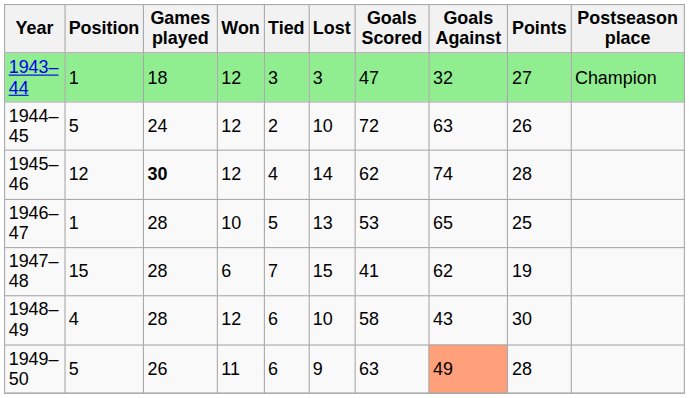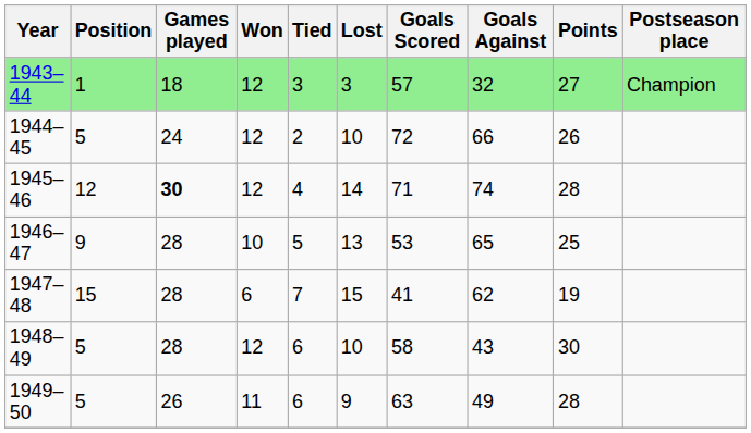 <table class="wikitable">
 <tr>
 <th>Year</th>
 <th>Position</th>
 <th>Games played</th>
 <th>Won</th>
 <th>Tied</th>
 <th>Lost</th>
 <th>Goals Scored</th>
 <th>Goals Against</th>
 <th>Points</th>
 <th>Postseason place</th>
 </tr>
 <tr bgcolor=lightgreen>
 <td><a href='#'>1943–44</a></td>
 <td>1</td>
 <td>18</td>
 <td>12</td>
 <td>3</td>
 <td>3</td>
-<td>47</td>
+<td>57</td>
 <td>32</td>
 <td>27</td>
 <td>Champion</td>
 </tr>
 <tr>
 <td>1944–45</td>
 <td>5</td>
 <td>24</td>
 <td>12</td>
 <td>2</td>
 <td>10</td>
 <td>72</td>
-<td>63</td>
+<td>66</td>
 <td>26</td>
 <td></td>
 </tr>
 <tr>
 <td>1945–46</td>
 <td>12</td>
 <td><strong>30</strong></td>
 <td>12</td>
 <td>4</td>
 <td>14</td>
-<td>62</td>
+<td>71</td>
 <td>74</td>
 <td>28</td>
 <td></td>
 </tr>
 <tr>
 <td>1946–47</td>
-<td>1</td>
+<td>9</td>
 <td>28</td>
 <td>10</td>
 <td>5</td>
 <td>13</td>
 <td>53</td>
 <td>65</td>
 <td>25</td>
 <td></td>
 </tr>
 <tr>
 <td>1947–48</td>
 <td>15</td>
 <td>28</td>
 <td>6</td>
 <td>7</td>
 <td>15</td>
 <td>41</td>
 <td>62</td>
 <td>19</td>
 <td></td>
 </tr>
 <tr>
 <td>1948–49</td>
-<td>4</td>
+<td>5</td>
 <td>28</td>
 <td>12</td>
 <td>6</td>
 <td>10</td>
 <td>58</td>
 <td>43</td>
 <td>30</td>
 <td></td>
 </tr>
 <tr>
 <td>1949–50</td>
 <td>5</td>
 <td>26</td>
 <td>11</td>
 <td>6</td>
 <td>9</td>
 <td>63</td>
-<td style="background: lightsalmon;">49</td>
+<td>49</td>
 <td>28</td>
 <td></td>
 </tr>
 <tr>
 </tr>
 </table>
